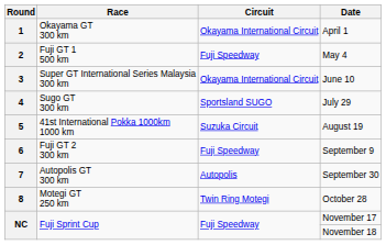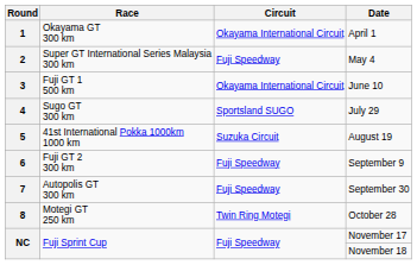 <table class="wikitable" style="font-size: 85%;">
 <tr>
 <th>Round</th>
 <th>Race</th>
 <th>Circuit</th>
 <th>Date</th>
 </tr>
 <tr>
 <th>1</th>
 <td>Okayama GT<br>300 km</td>
 <td> <a href='#'>Okayama International Circuit</a></td>
 <td>April 1</td>
 </tr>
 <tr>
 <th>2</th>
-<td>Fuji GT 1<br>500 km</td>
+<td>Super GT International Series Malaysia<br>300 km</td>
 <td> <a href='#'>Fuji Speedway</a></td>
 <td>May 4</td>
 </tr>
 <tr>
 <th>3</th>
-<td>Super GT International Series Malaysia<br>300 km</td>
+<td>Fuji GT 1<br>500 km</td>
 <td> <a href='#'>Okayama International Circuit</a></td>
 <td>June 10</td>
 </tr>
 <tr>
 <th>4</th>
 <td>Sugo GT<br>300 km</td>
 <td> <a href='#'>Sportsland SUGO</a></td>
 <td>July 29</td>
 </tr>
 <tr>
 <th>5</th>
 <td>41st International <a href='#'>Pokka 1000km</a><br>1000 km</td>
 <td> <a href='#'>Suzuka Circuit</a></td>
 <td>August 19</td>
 </tr>
 <tr>
 <th>6</th>
 <td>Fuji GT 2<br>300 km</td>
 <td> <a href='#'>Fuji Speedway</a></td>
 <td>September 9</td>
 </tr>
 <tr>
 <th>7</th>
 <td>Autopolis GT<br>300 km</td>
-<td> <a href='#'>Autopolis</a></td>
+<td> <a href='#'>Fuji Speedway</a></td>
 <td>September 30</td>
 </tr>
 <tr>
 <th>8</th>
 <td>Motegi GT<br>250 km</td>
 <td> <a href='#'>Twin Ring Motegi</a></td>
 <td>October 28</td>
 </tr>
 <tr>
 <th rowspan=2>NC</th>
 <td rowspan=2><a href='#'>Fuji Sprint Cup</a></td>
 <td rowspan=2> <a href='#'>Fuji Speedway</a></td>
 <td>November 17</td>
 </tr>
 <tr>
 <td>November 18</td>
 </tr>
 </table>
